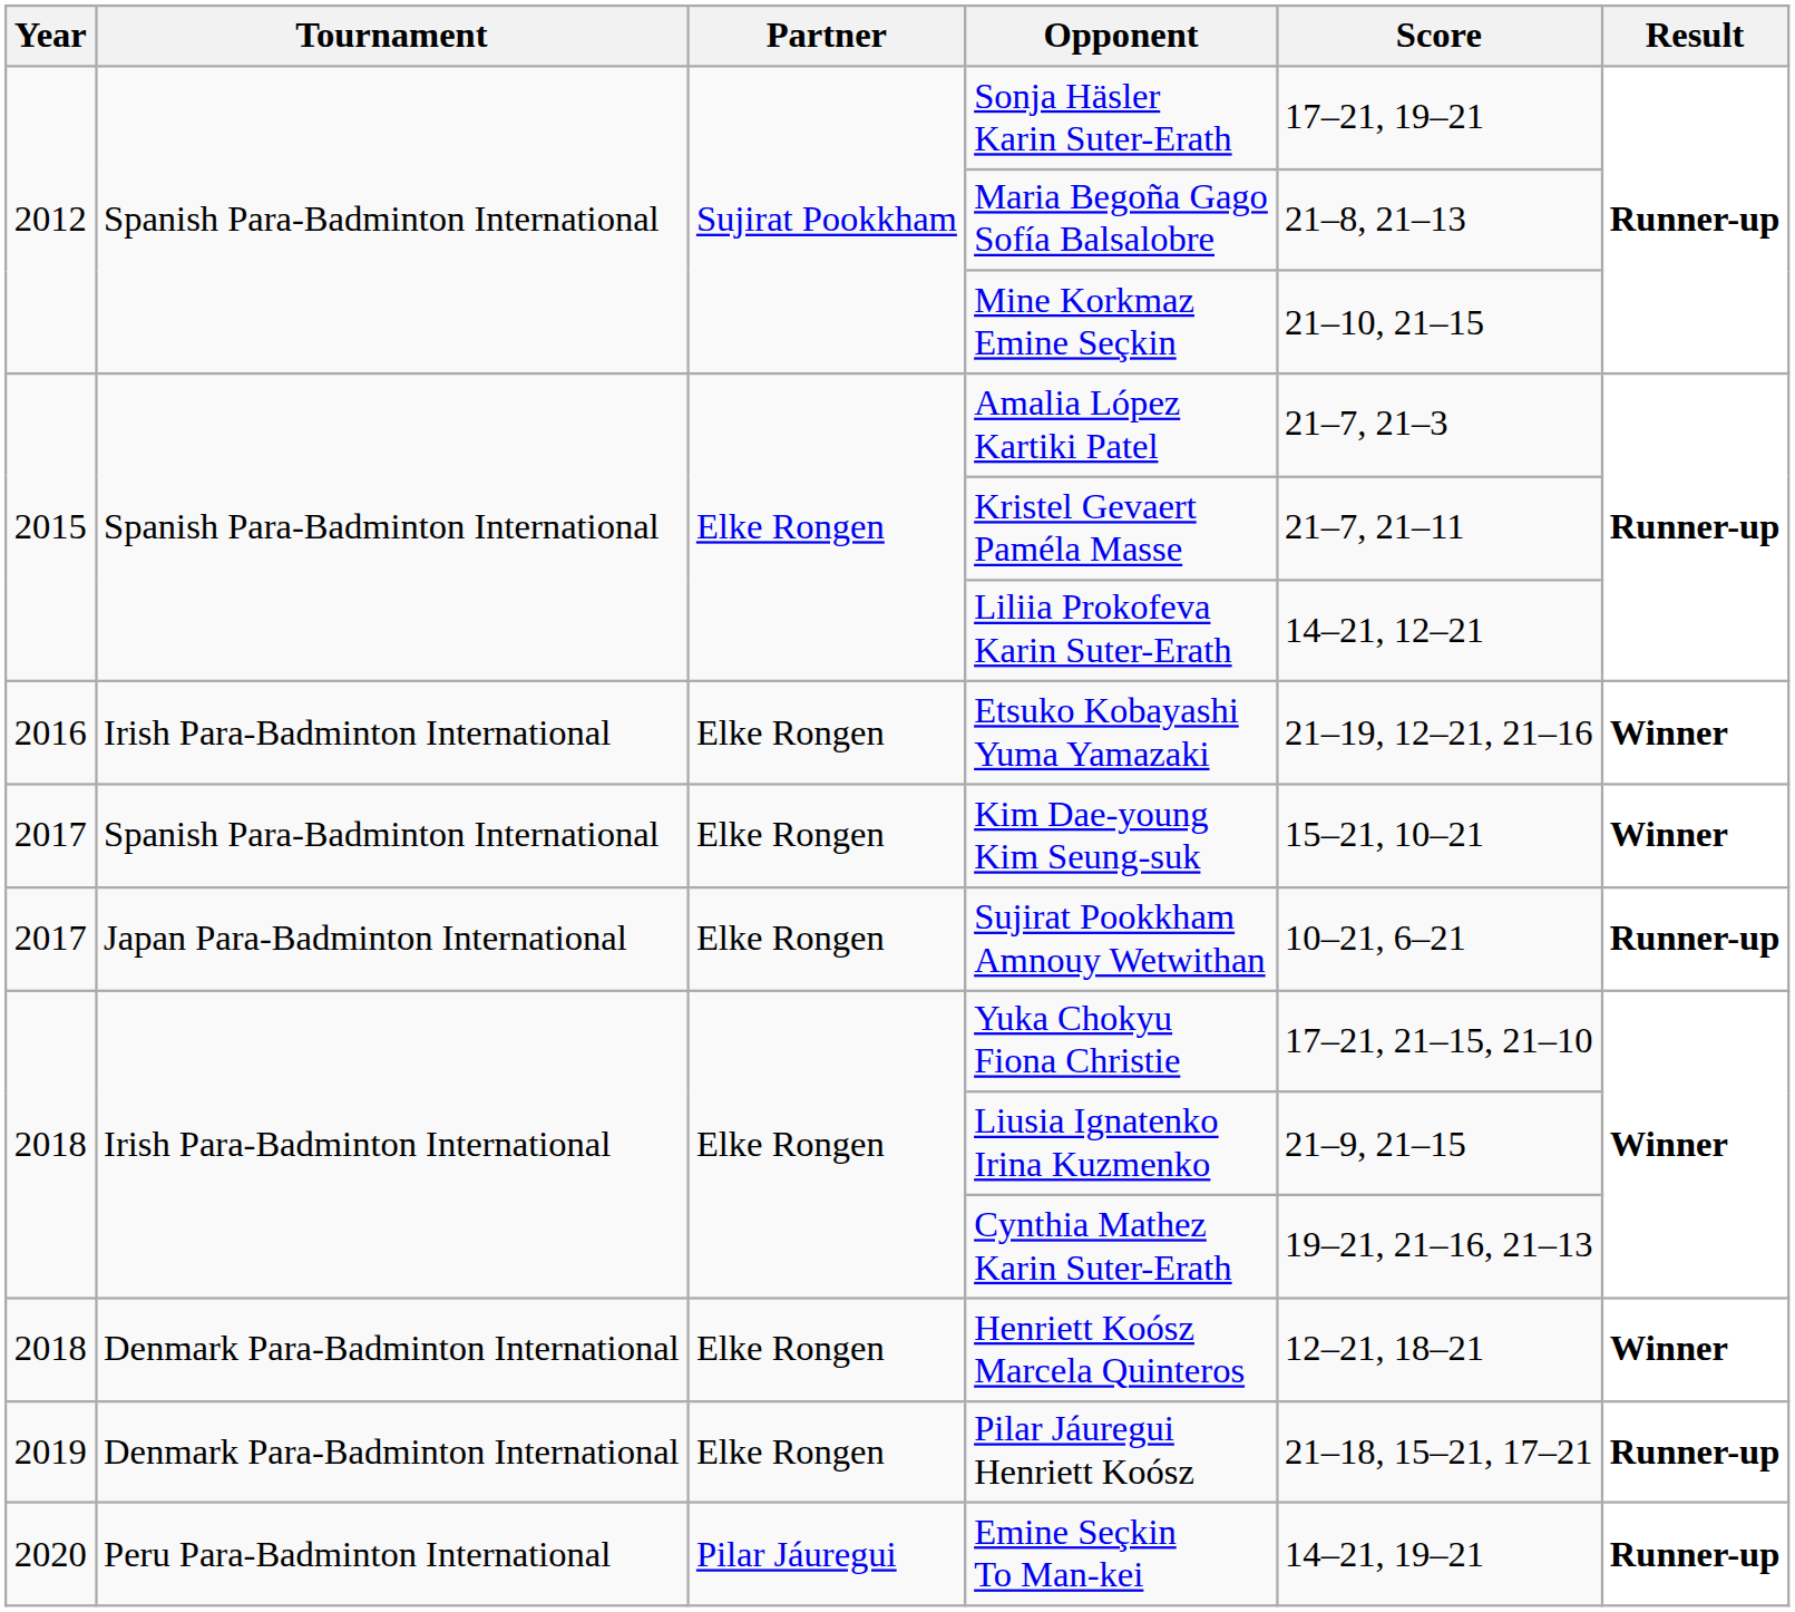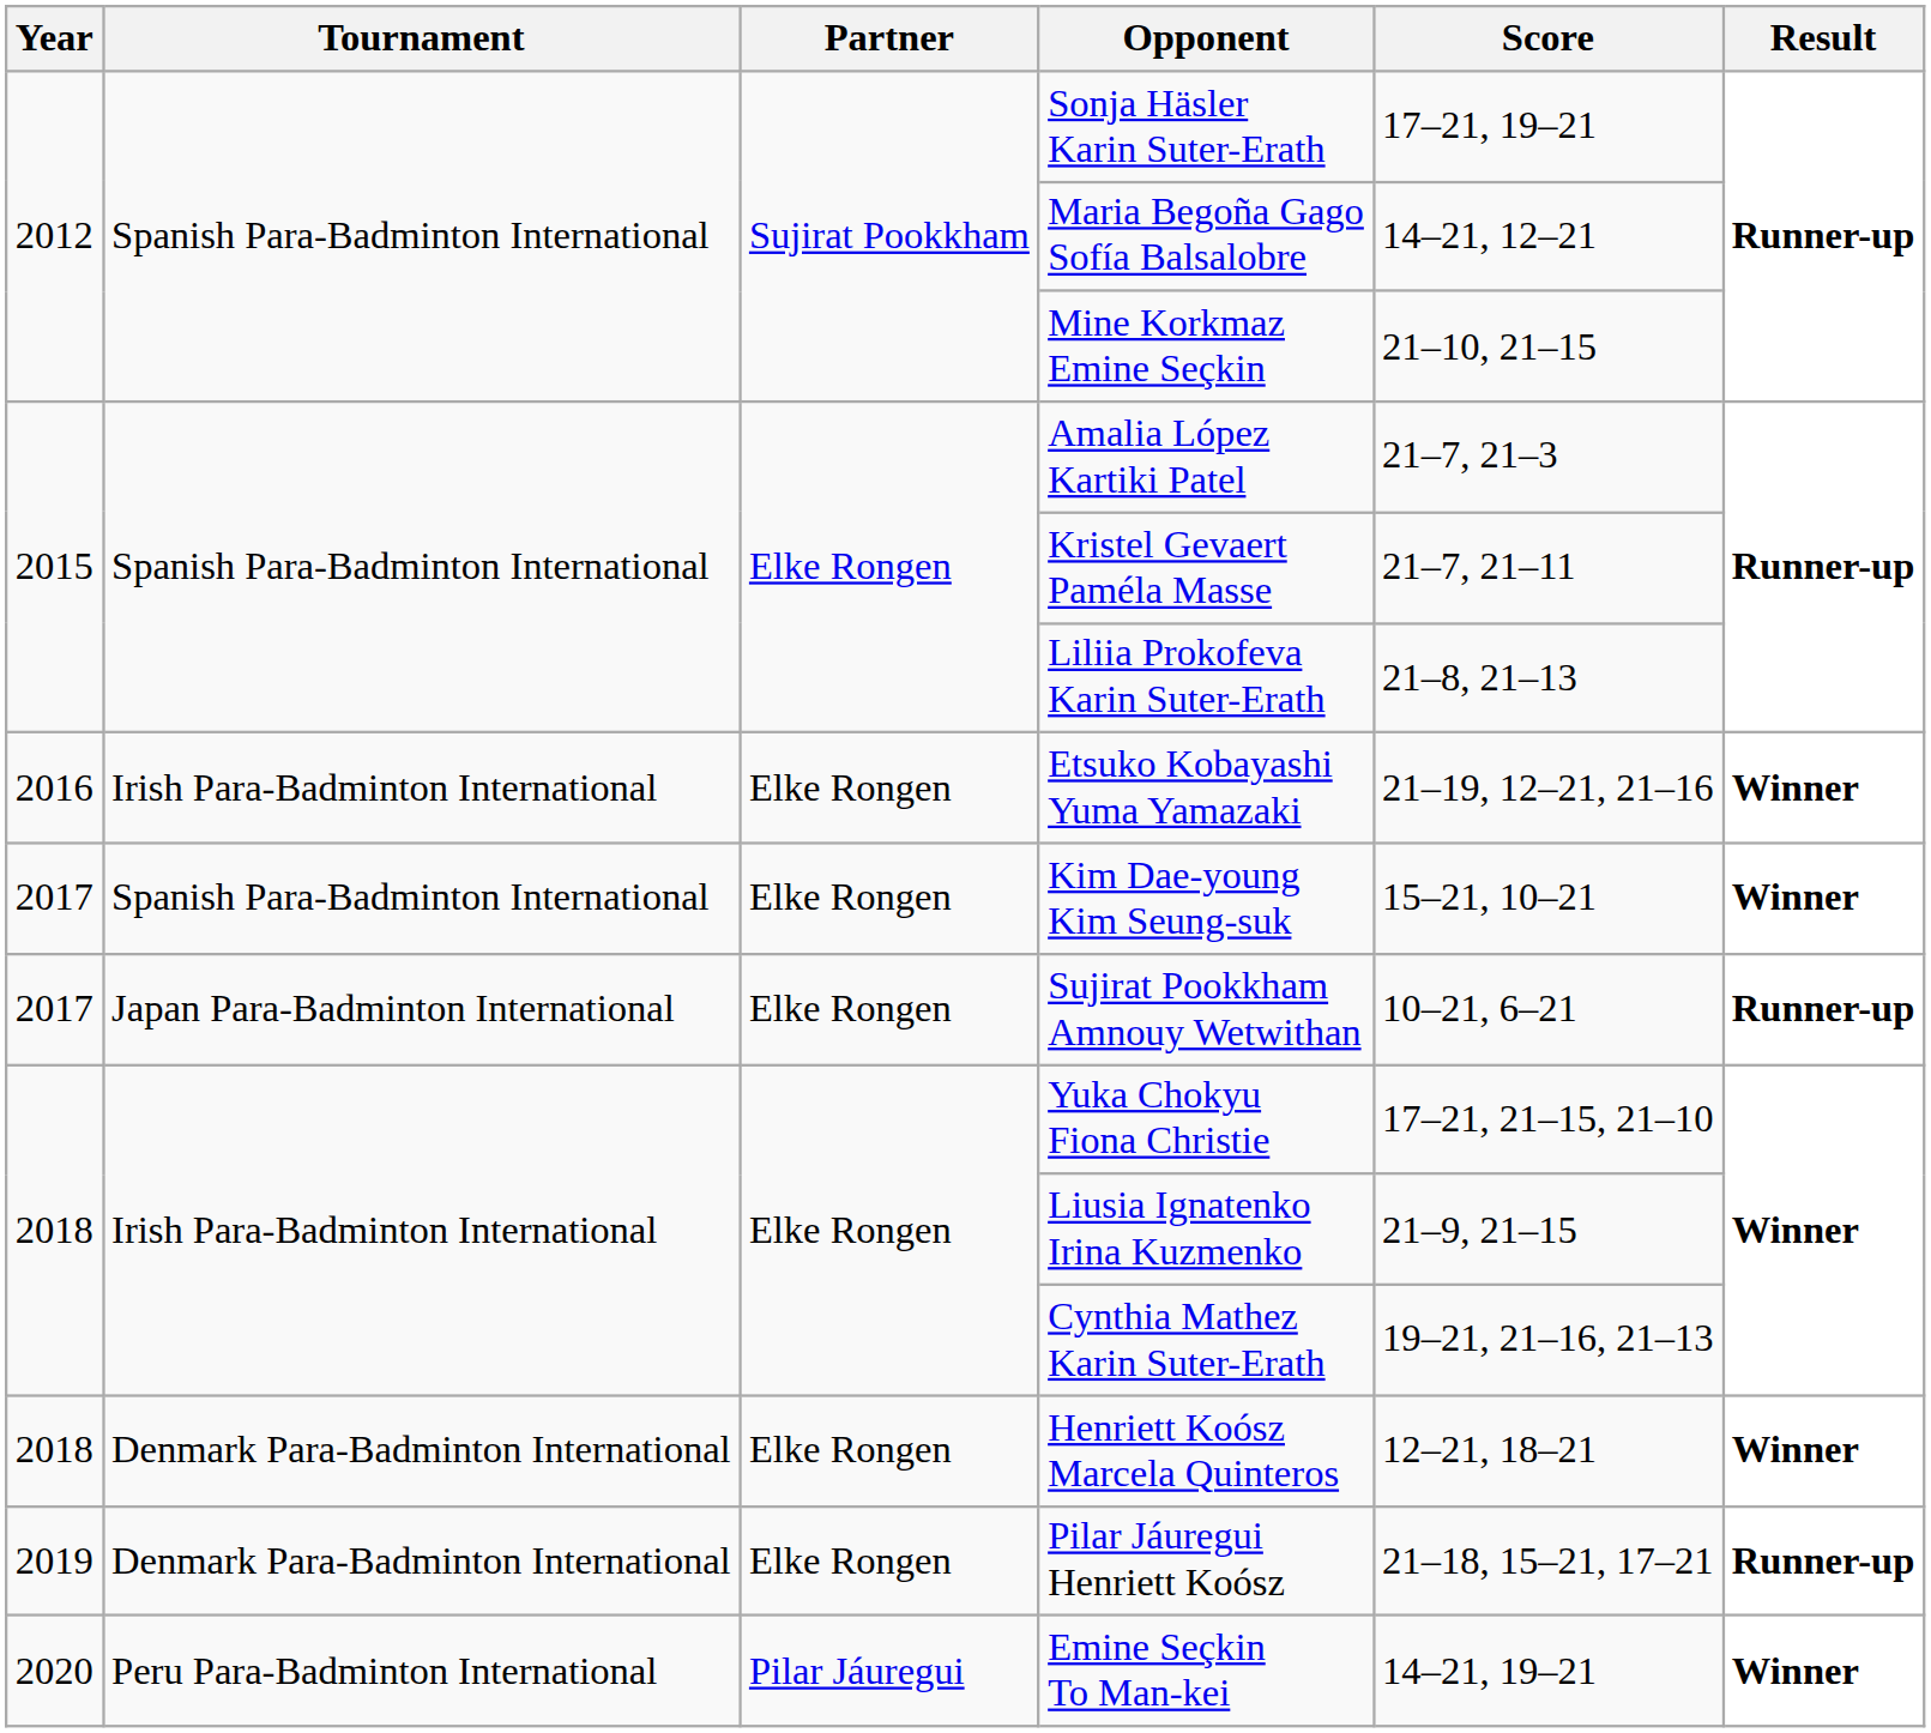 <table class="sortable wikitable" style="font-size: 90%;">
 <tr>
 <th>Year</th>
 <th>Tournament</th>
 <th>Partner</th>
 <th>Opponent</th>
 <th>Score</th>
 <th>Result</th>
 </tr>
 <tr>
 <td rowspan="3" align="center">2012</td>
 <td rowspan="3" align="left">Spanish Para-Badminton International</td>
 <td rowspan="3"> <a href='#'>Sujirat Pookkham</a></td>
 <td align="left"> <a href='#'>Sonja Häsler</a> <br>  <a href='#'>Karin Suter-Erath</a></td>
 <td align="left">17–21, 19–21</td>
 <td rowspan="3" style="text-align:left; background:white"> <strong>Runner-up</strong></td>
 </tr>
 <tr>
 <td align="left"> <a href='#'>Maria Begoña Gago</a><br> <a href='#'>Sofía Balsalobre</a></td>
-<td align="left">21–8, 21–13</td>
+<td align="left">14–21, 12–21</td>
 </tr>
 <tr>
 <td align="left"> <a href='#'>Mine Korkmaz</a><br> <a href='#'>Emine Seçkin</a></td>
 <td align="left">21–10, 21–15</td>
 </tr>
 <tr>
 <td rowspan="3" align="center">2015</td>
 <td rowspan="3" align="left">Spanish Para-Badminton International</td>
 <td rowspan="3"> <a href='#'>Elke Rongen</a></td>
 <td align="left"> <a href='#'>Amalia López</a><br> <a href='#'>Kartiki Patel</a></td>
 <td align="left">21–7, 21–3</td>
 <td rowspan="3" style="text-align:left; background:white"> <strong>Runner-up</strong></td>
 </tr>
 <tr>
 <td align="left"> <a href='#'>Kristel Gevaert</a><br> <a href='#'>Paméla Masse</a></td>
 <td align="left">21–7, 21–11</td>
 </tr>
 <tr>
 <td align="left"> <a href='#'>Liliia Prokofeva</a><br> <a href='#'>Karin Suter-Erath</a></td>
-<td align="left">14–21, 12–21</td>
+<td align="left">21–8, 21–13</td>
 </tr>
 <tr>
 <td align="center">2016</td>
 <td align="left">Irish Para-Badminton International</td>
 <td> Elke Rongen</td>
 <td align="left"> <a href='#'>Etsuko Kobayashi</a><br> <a href='#'>Yuma Yamazaki</a></td>
 <td align="left">21–19, 12–21, 21–16</td>
 <td style="text-align:left; background:white"> <strong>Winner</strong></td>
 </tr>
 <tr>
 <td align="center">2017</td>
 <td align="left">Spanish Para-Badminton International</td>
 <td> Elke Rongen</td>
 <td align="left"> <a href='#'>Kim Dae-young</a><br> <a href='#'>Kim Seung-suk</a></td>
 <td align="left">15–21, 10–21</td>
 <td style="text-align:left; background:white"> <strong>Winner</strong></td>
 </tr>
 <tr>
 <td align="center">2017</td>
 <td align="left">Japan Para-Badminton International</td>
 <td> Elke Rongen</td>
 <td align="left"> <a href='#'>Sujirat Pookkham</a><br> <a href='#'>Amnouy Wetwithan</a></td>
 <td align="left">10–21, 6–21</td>
 <td style="text-align:left; background:white"> <strong>Runner-up</strong></td>
 </tr>
 <tr>
 <td rowspan="3" align="center">2018</td>
 <td rowspan="3" align="left">Irish Para-Badminton International</td>
 <td rowspan="3"> Elke Rongen</td>
 <td align="left"> <a href='#'>Yuka Chokyu</a><br> <a href='#'>Fiona Christie</a></td>
 <td align="left">17–21, 21–15, 21–10</td>
 <td rowspan="3" style="text-align:left; background:white"> <strong>Winner</strong></td>
 </tr>
 <tr>
 <td align="left"> <a href='#'>Liusia Ignatenko</a><br> <a href='#'>Irina Kuzmenko</a></td>
 <td align="left">21–9, 21–15</td>
 </tr>
 <tr>
 <td align="left"> <a href='#'>Cynthia Mathez</a> <br>  <a href='#'>Karin Suter-Erath</a></td>
 <td align="left">19–21, 21–16, 21–13</td>
 </tr>
 <tr>
 <td align="center">2018</td>
 <td align="left">Denmark Para-Badminton International</td>
 <td> Elke Rongen</td>
 <td align="left"> <a href='#'>Henriett Koósz</a><br> <a href='#'>Marcela Quinteros</a></td>
 <td align="left">12–21, 18–21</td>
 <td style="text-align:left; background:white"> <strong>Winner</strong></td>
 </tr>
 <tr>
 <td align="center">2019</td>
 <td align="left">Denmark Para-Badminton International</td>
 <td> Elke Rongen</td>
 <td align="left"> <a href='#'>Pilar Jáuregui</a><br> Henriett Koósz</td>
 <td align="left">21–18, 15–21, 17–21</td>
 <td style="text-align:left; background:white"> <strong>Runner-up</strong></td>
 </tr>
 <tr>
 <td align="center">2020</td>
 <td align="left">Peru Para-Badminton International</td>
 <td> <a href='#'>Pilar Jáuregui</a></td>
 <td align="left"> <a href='#'>Emine Seçkin</a><br> <a href='#'>To Man-kei</a></td>
 <td align="left">14–21, 19–21</td>
-<td style="text-align:left; background:white"> <strong>Runner-up</strong></td>
+<td style="text-align:left; background:white"> <strong>Winner</strong></td>
 </tr>
 </table>
